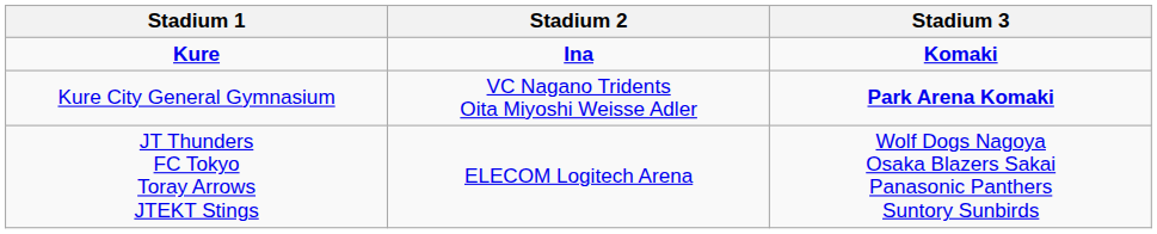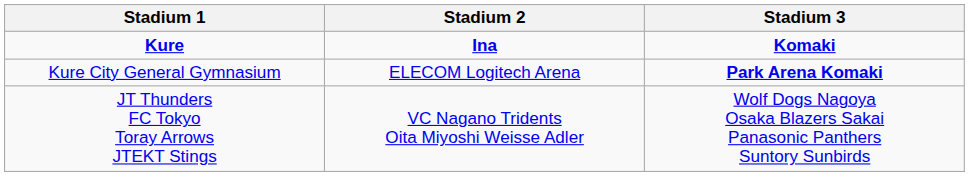 <table class=wikitable style=text-align:center>
 <tr>
 <th width=25%>Stadium 1</th>
 <th width=25%>Stadium 2</th>
 <th width=25%>Stadium 3</th>
 </tr>
 <tr>
 <td><strong><a href='#'>Kure</a></strong></td>
 <td><strong><a href='#'>Ina</a></strong></td>
 <td><strong><a href='#'>Komaki</a></strong></td>
 </tr>
 <tr>
 <td><a href='#'>Kure City General Gymnasium</a></td>
-<td><a href='#'>VC Nagano Tridents</a><br><a href='#'>Oita Miyoshi Weisse Adler</a></td>
+<td><a href='#'>ELECOM Logitech Arena</a></td>
 <td><strong><a href='#'>Park Arena Komaki</a></strong></td>
 </tr>
 <tr>
 <td><a href='#'>JT Thunders</a><br><a href='#'>FC Tokyo</a><br><a href='#'>Toray Arrows</a><br><a href='#'>JTEKT Stings</a></td>
-<td><a href='#'>ELECOM Logitech Arena</a></td>
+<td><a href='#'>VC Nagano Tridents</a><br><a href='#'>Oita Miyoshi Weisse Adler</a></td>
 <td><a href='#'>Wolf Dogs Nagoya</a><br><a href='#'>Osaka Blazers Sakai</a><br><a href='#'>Panasonic Panthers</a><br><a href='#'>Suntory Sunbirds</a></td>
 </tr>
 </table>
